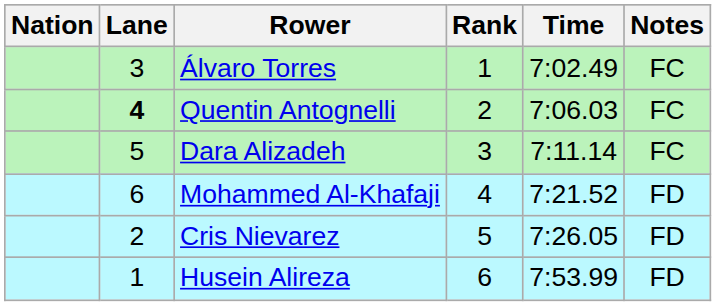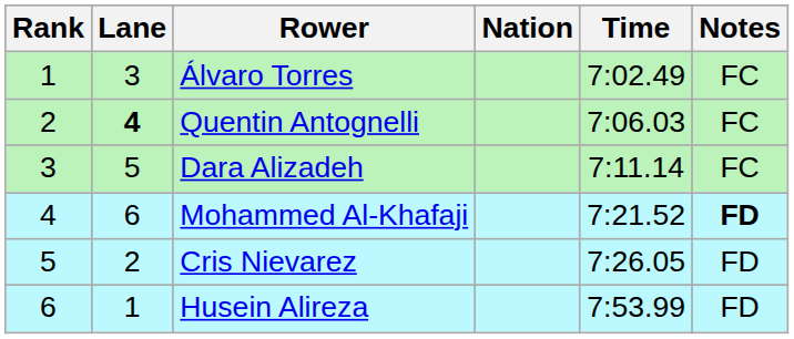 <table class="wikitable sortable" style="text-align:center">
 <tr>
-<th>Nation</th>
+<th>Rank</th>
 <th>Lane</th>
 <th>Rower</th>
-<th>Rank</th>
+<th>Nation</th>
 <th>Time</th>
 <th>Notes</th>
 </tr>
 <tr bgcolor=bbf3bb>
-<td align=left></td>
+<td>1</td>
 <td>3</td>
 <td align=left><a href='#'>Álvaro Torres</a></td>
-<td>1</td>
+<td align=left></td>
 <td>7:02.49</td>
 <td>FC</td>
 </tr>
 <tr bgcolor=bbf3bb>
-<td align=left></td>
+<td>2</td>
 <td><strong>4</strong></td>
 <td align=left><a href='#'>Quentin Antognelli</a></td>
-<td>2</td>
+<td align=left></td>
 <td>7:06.03</td>
 <td>FC</td>
 </tr>
 <tr bgcolor=bbf3bb>
-<td align=left></td>
+<td>3</td>
 <td>5</td>
 <td align=left><a href='#'>Dara Alizadeh</a></td>
-<td>3</td>
+<td align=left></td>
 <td>7:11.14</td>
 <td>FC</td>
 </tr>
 <tr bgcolor=bbf9ff>
-<td align=left></td>
+<td>4</td>
 <td>6</td>
 <td align=left><a href='#'>Mohammed Al-Khafaji</a></td>
-<td>4</td>
+<td align=left></td>
 <td>7:21.52</td>
-<td>FD</td>
+<td><strong>FD</strong></td>
 </tr>
 <tr bgcolor=bbf9ff>
-<td align=left></td>
+<td>5</td>
 <td>2</td>
 <td align=left><a href='#'>Cris Nievarez</a></td>
-<td>5</td>
+<td align=left></td>
 <td>7:26.05</td>
 <td>FD</td>
 </tr>
 <tr bgcolor=bbf9ff>
-<td align=left></td>
+<td>6</td>
 <td>1</td>
 <td align=left><a href='#'>Husein Alireza</a></td>
-<td>6</td>
+<td align=left></td>
 <td>7:53.99</td>
 <td>FD</td>
 </tr>
 </table>
